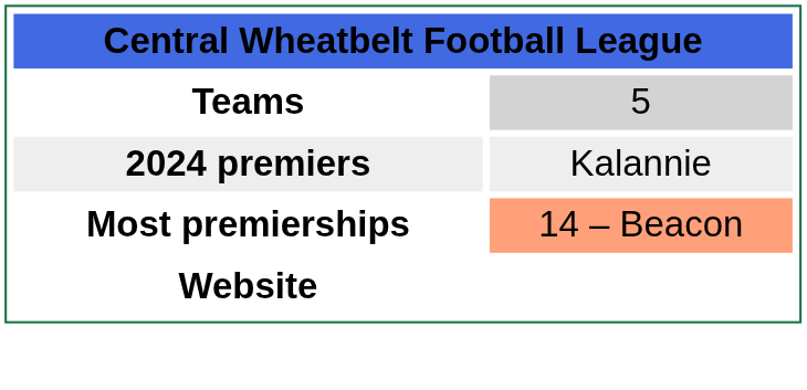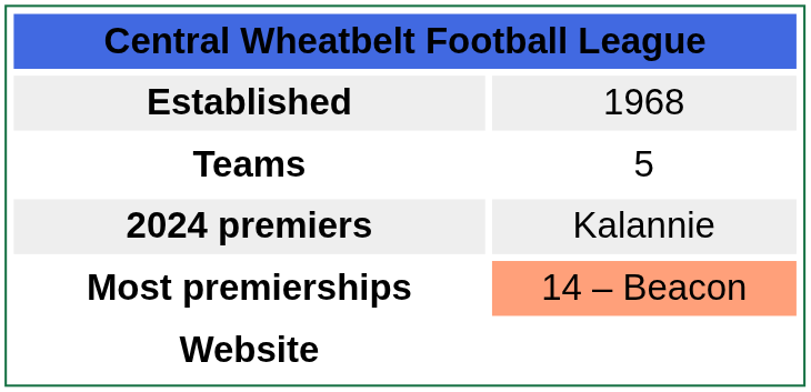 <table style="margin:5px; border:1px solid #177245;" align=right cellpadding=3 cellspacing=3 width=350>
 <tr align="center" bgcolor=#4169E1>
 <td colspan=2><span><strong>Central Wheatbelt Football League </strong></span></td>
 </tr>
+<tr align="center" bgcolor="#eeeeee">
+<td><strong>Established</strong></td>
+<td>1968</td>
+</tr>
 <tr align="center">
 <td><strong>Teams</strong></td>
-<td style="background: lightgrey;">5</td>
+<td>5</td>
 </tr>
 <tr align="center" bgcolor="#eeeeee">
 <td><strong>2024 premiers</strong></td>
 <td>Kalannie</td>
 </tr>
 <tr align="center">
 <td><strong>Most premierships</strong></td>
 <td style="background: lightsalmon;">14 – Beacon</td>
 </tr>
 <tr align="center">
 <td><strong>Website</strong></td>
 <td></td>
 </tr>
 </table>
